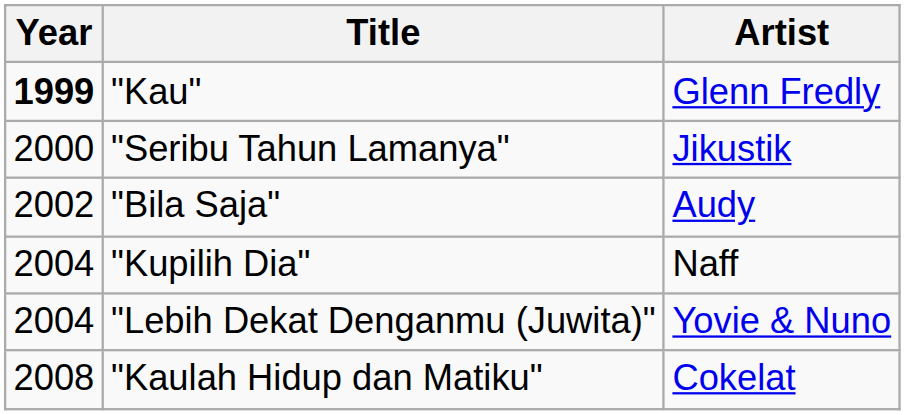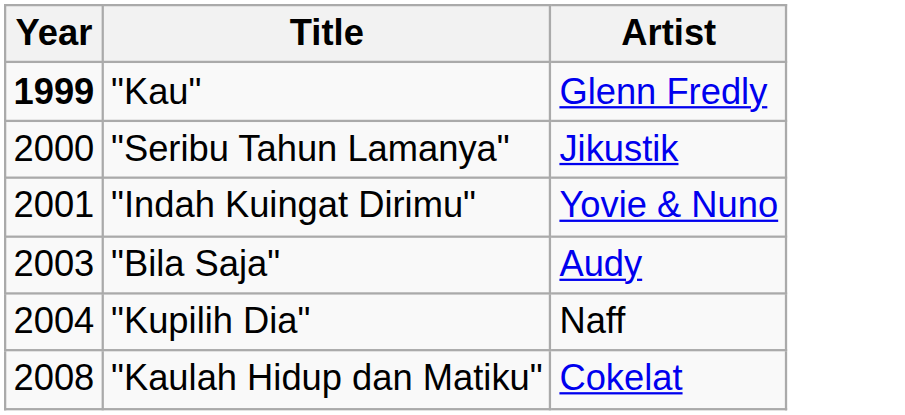 <table class="wikitable">
 <tr>
 <th>Year</th>
 <th>Title</th>
 <th>Artist</th>
 </tr>
 <tr>
 <td><strong>1999</strong></td>
 <td>"Kau"</td>
 <td><a href='#'>Glenn Fredly</a></td>
 </tr>
 <tr>
 <td>2000</td>
 <td>"Seribu Tahun Lamanya"</td>
 <td><a href='#'>Jikustik</a></td>
 </tr>
 <tr>
-<td>2002</td>
+<td>2001</td>
+<td>"Indah Kuingat Dirimu"</td>
+<td><a href='#'>Yovie & Nuno</a></td>
+</tr>
+<tr>
+<td>2003</td>
 <td>"Bila Saja"</td>
 <td><a href='#'>Audy</a></td>
 </tr>
 <tr>
 <td>2004</td>
 <td>"Kupilih Dia"</td>
 <td>Naff</td>
 </tr>
 <tr>
-<td>2004</td>
-<td>"Lebih Dekat Denganmu (Juwita)"</td>
-<td><a href='#'>Yovie & Nuno</a></td>
-</tr>
-<tr>
 <td>2008</td>
 <td>"Kaulah Hidup dan Matiku"</td>
 <td><a href='#'>Cokelat</a></td>
 </tr>
 </table>
